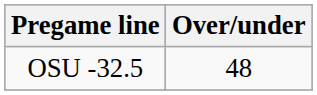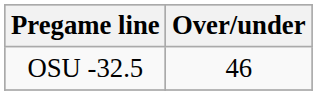 <table class="wikitable">
 <tr align="center">
 <th style=>Pregame line</th>
 <th style=>Over/under</th>
 </tr>
 <tr align="center">
 <td>OSU -32.5</td>
-<td>48</td>
+<td>46</td>
 </tr>
 </table>
